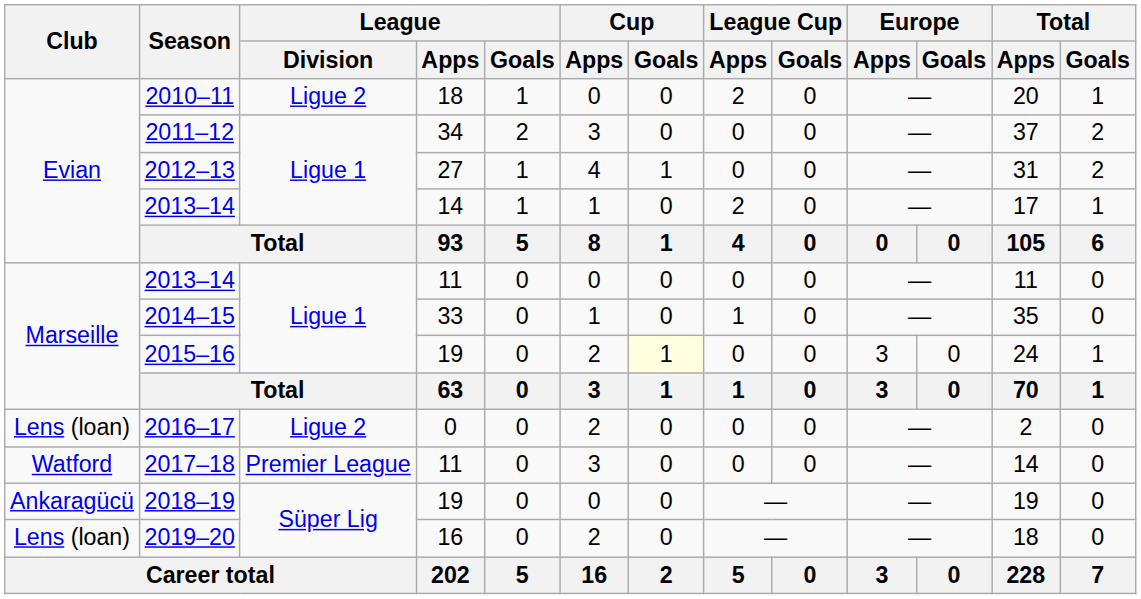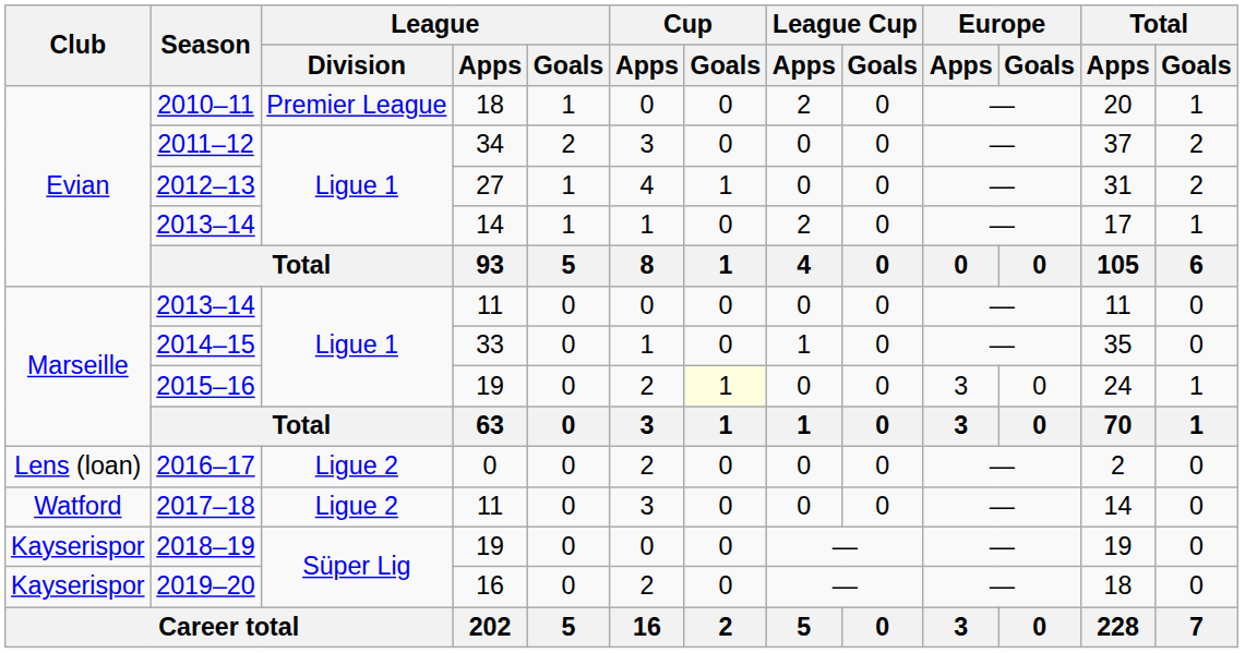 <table class="wikitable" style="text-align: center">
 <tr>
 <th rowspan="2">Club</th>
 <th rowspan="2">Season</th>
 <th colspan="3">League</th>
 <th colspan="2">Cup</th>
 <th colspan="2">League Cup</th>
 <th colspan="2">Europe</th>
 <th colspan="2">Total</th>
 </tr>
 <tr>
 <th>Division</th>
 <th>Apps</th>
 <th>Goals</th>
 <th>Apps</th>
 <th>Goals</th>
 <th>Apps</th>
 <th>Goals</th>
 <th>Apps</th>
 <th>Goals</th>
 <th>Apps</th>
 <th>Goals</th>
 </tr>
 <tr>
 <td rowspan=5><a href='#'>Evian</a></td>
 <td><a href='#'>2010–11</a></td>
-<td><a href='#'>Ligue 2</a></td>
+<td><a href='#'>Premier League</a></td>
 <td>18</td>
 <td>1</td>
 <td>0</td>
 <td>0</td>
 <td>2</td>
 <td>0</td>
 <td colspan="2">—</td>
 <td>20</td>
 <td>1</td>
 </tr>
 <tr>
 <td><a href='#'>2011–12</a></td>
 <td rowspan=3><a href='#'>Ligue 1</a></td>
 <td>34</td>
 <td>2</td>
 <td>3</td>
 <td>0</td>
 <td>0</td>
 <td>0</td>
 <td colspan="2">—</td>
 <td>37</td>
 <td>2</td>
 </tr>
 <tr>
 <td><a href='#'>2012–13</a></td>
 <td>27</td>
 <td>1</td>
 <td>4</td>
 <td>1</td>
 <td>0</td>
 <td>0</td>
 <td colspan="2">—</td>
 <td>31</td>
 <td>2</td>
 </tr>
 <tr>
 <td><a href='#'>2013–14</a></td>
 <td>14</td>
 <td>1</td>
 <td>1</td>
 <td>0</td>
 <td>2</td>
 <td>0</td>
 <td colspan="2">—</td>
 <td>17</td>
 <td>1</td>
 </tr>
 <tr>
 <th colspan="2">Total</th>
 <th>93</th>
 <th>5</th>
 <th>8</th>
 <th>1</th>
 <th>4</th>
 <th>0</th>
 <th>0</th>
 <th>0</th>
 <th>105</th>
 <th>6</th>
 </tr>
 <tr>
 <td rowspan="4"><a href='#'>Marseille</a></td>
 <td><a href='#'>2013–14</a></td>
 <td rowspan=3><a href='#'>Ligue 1</a></td>
 <td>11</td>
 <td>0</td>
 <td>0</td>
 <td>0</td>
 <td>0</td>
 <td>0</td>
 <td colspan="2">—</td>
 <td>11</td>
 <td>0</td>
 </tr>
 <tr>
 <td><a href='#'>2014–15</a></td>
 <td>33</td>
 <td>0</td>
 <td>1</td>
 <td>0</td>
 <td>1</td>
 <td>0</td>
 <td colspan="2">—</td>
 <td>35</td>
 <td>0</td>
 </tr>
 <tr>
 <td><a href='#'>2015–16</a></td>
 <td>19</td>
 <td>0</td>
 <td>2</td>
 <td style="background: lightyellow;">1</td>
 <td>0</td>
 <td>0</td>
 <td>3</td>
 <td>0</td>
 <td>24</td>
 <td>1</td>
 </tr>
 <tr>
 <th colspan="2">Total</th>
 <th>63</th>
 <th>0</th>
 <th>3</th>
 <th>1</th>
 <th>1</th>
 <th>0</th>
 <th>3</th>
 <th>0</th>
 <th>70</th>
 <th>1</th>
 </tr>
 <tr>
 <td><a href='#'>Lens</a> (loan)</td>
 <td><a href='#'>2016–17</a></td>
 <td><a href='#'>Ligue 2</a></td>
 <td>0</td>
 <td>0</td>
 <td>2</td>
 <td>0</td>
 <td>0</td>
 <td>0</td>
 <td colspan="2">—</td>
 <td>2</td>
 <td>0</td>
 </tr>
 <tr>
 <td><a href='#'>Watford</a></td>
 <td><a href='#'>2017–18</a></td>
-<td><a href='#'>Premier League</a></td>
+<td><a href='#'>Ligue 2</a></td>
 <td>11</td>
 <td>0</td>
 <td>3</td>
 <td>0</td>
 <td>0</td>
 <td>0</td>
 <td colspan="2">—</td>
 <td>14</td>
 <td>0</td>
 </tr>
 <tr>
-<td><a href='#'>Ankaragücü</a></td>
+<td><a href='#'>Kayserispor</a></td>
 <td><a href='#'>2018–19</a></td>
 <td rowspan=2><a href='#'>Süper Lig</a></td>
 <td>19</td>
 <td>0</td>
 <td>0</td>
 <td>0</td>
 <td colspan="2">—</td>
 <td colspan="2">—</td>
 <td>19</td>
 <td>0</td>
 </tr>
 <tr>
-<td><a href='#'>Lens</a> (loan)</td>
+<td><a href='#'>Kayserispor</a></td>
 <td><a href='#'>2019–20</a></td>
 <td>16</td>
 <td>0</td>
 <td>2</td>
 <td>0</td>
 <td colspan="2">—</td>
 <td colspan="2">—</td>
 <td>18</td>
 <td>0</td>
 </tr>
 <tr>
 <th colspan="3">Career total</th>
 <th>202</th>
 <th>5</th>
 <th>16</th>
 <th>2</th>
 <th>5</th>
 <th>0</th>
 <th>3</th>
 <th>0</th>
 <th>228</th>
 <th>7</th>
 </tr>
 </table>
